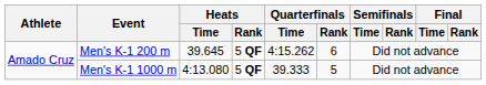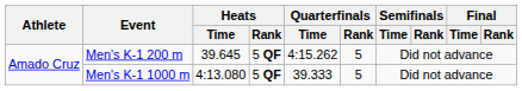 <table class=wikitable style="font-size:90%">
 <tr>
 <th rowspan="2">Athlete</th>
 <th rowspan="2">Event</th>
 <th colspan=2>Heats</th>
 <th colspan=2>Quarterfinals</th>
 <th colspan=2>Semifinals</th>
 <th colspan=2>Final</th>
 </tr>
 <tr style="font-size:95%">
 <th>Time</th>
 <th>Rank</th>
 <th>Time</th>
 <th>Rank</th>
 <th>Time</th>
 <th>Rank</th>
 <th>Time</th>
 <th>Rank</th>
 </tr>
 <tr align=center>
 <td align=left rowspan=2><a href='#'>Amado Cruz</a></td>
 <td align=left><a href='#'>Men's K-1 200 m</a></td>
 <td>39.645</td>
 <td>5 <strong>QF</strong></td>
 <td>4:15.262</td>
-<td>6</td>
+<td>5</td>
 <td colspan="4">Did not advance</td>
 </tr>
 <tr align=center>
 <td align=left><a href='#'>Men's K-1 1000 m</a></td>
 <td>4:13.080</td>
 <td>5 <strong>QF</strong></td>
 <td>39.333</td>
 <td>5</td>
 <td colspan=4>Did not advance</td>
 </tr>
 </table>
